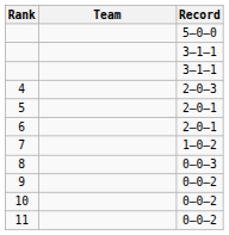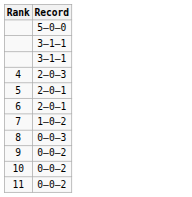 <table class="wikitable">
 <tr>
 <th>Rank</th>
-<th width=150px>Team</th>
 <th>Record</th>
 </tr>
 <tr>
 <td align=center></td>
-<td><strong></strong></td>
 <td align=center>5–0–0</td>
 </tr>
 <tr>
 <td align=center></td>
-<td></td>
 <td align=center>3–1–1</td>
 </tr>
 <tr>
 <td align=center></td>
-<td></td>
 <td align=center>3–1–1</td>
 </tr>
 <tr>
 <td align=center>4</td>
-<td></td>
 <td align=center>2–0–3</td>
 </tr>
 <tr>
 <td align=center>5</td>
-<td></td>
 <td align=center>2–0–1</td>
 </tr>
 <tr>
 <td align=center>6</td>
-<td></td>
 <td align=center>2–0–1</td>
 </tr>
 <tr>
 <td align=center>7</td>
-<td></td>
 <td align=center>1–0–2</td>
 </tr>
 <tr>
 <td align=center>8</td>
-<td></td>
 <td align=center>0–0–3</td>
 </tr>
 <tr>
 <td align=center>9</td>
-<td></td>
 <td align=center>0–0–2</td>
 </tr>
 <tr>
 <td align=center>10</td>
-<td></td>
 <td align=center>0–0–2</td>
 </tr>
 <tr>
 <td align=center>11</td>
-<td></td>
 <td align=center>0–0–2</td>
 </tr>
 </table>
